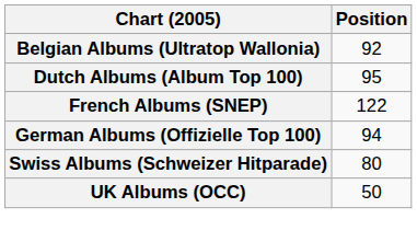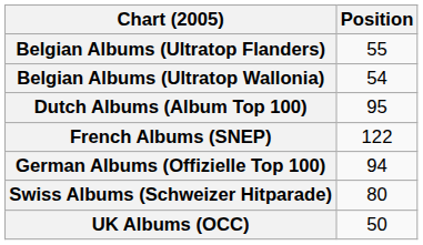 <table class="wikitable sortable plainrowheaders" style="text-align:center">
 <tr>
 <th scope="col">Chart (2005)</th>
 <th scope="col">Position</th>
 </tr>
 <tr>
+<th scope="row">Belgian Albums (Ultratop Flanders)</th>
+<td>55</td>
+</tr>
+<tr>
 <th scope="row">Belgian Albums (Ultratop Wallonia)</th>
-<td>92</td>
+<td>54</td>
 </tr>
 <tr>
 <th scope="row">Dutch Albums (Album Top 100)</th>
 <td>95</td>
 </tr>
 <tr>
 <th scope="row">French Albums (SNEP)</th>
 <td>122</td>
 </tr>
 <tr>
 <th scope="row">German Albums (Offizielle Top 100)</th>
 <td>94</td>
 </tr>
 <tr>
 <th scope="row">Swiss Albums (Schweizer Hitparade)</th>
 <td>80</td>
 </tr>
 <tr>
 <th scope="row">UK Albums (OCC)</th>
 <td>50</td>
 </tr>
 </table>
